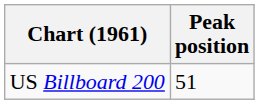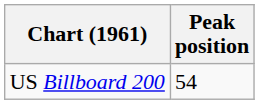 <table class="wikitable plainrowheaders">
 <tr>
 <th scope=col>Chart (1961)</th>
 <th scope=col>Peak<br>position</th>
 </tr>
 <tr>
 <td>US <em><a href='#'>Billboard 200</a></em></td>
-<td>51</td>
+<td>54</td>
 </tr>
 </table>
